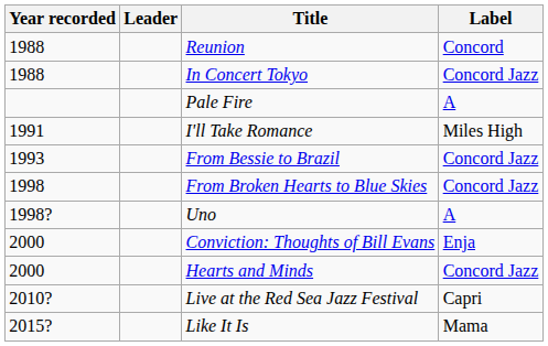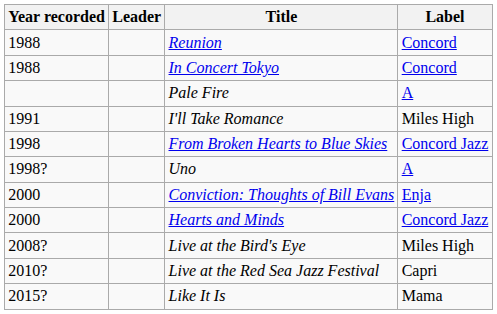 <table class="wikitable sortable">
 <tr>
 <th>Year recorded</th>
 <th>Leader</th>
 <th>Title</th>
 <th>Label</th>
 </tr>
 <tr>
 <td>1988</td>
 <td></td>
 <td><em><a href='#'>Reunion</a></em></td>
 <td><a href='#'>Concord</a></td>
 </tr>
 <tr>
 <td>1988</td>
 <td></td>
 <td><em><a href='#'>In Concert Tokyo</a></em></td>
-<td><a href='#'>Concord Jazz</a></td>
+<td><a href='#'>Concord</a></td>
 </tr>
 <tr>
 <td></td>
 <td></td>
 <td><em>Pale Fire</em></td>
 <td><a href='#'>A</a></td>
 </tr>
 <tr>
 <td>1991</td>
 <td></td>
 <td><em>I'll Take Romance</em></td>
 <td>Miles High</td>
-</tr>
-<tr>
-<td>1993</td>
-<td></td>
-<td><em><a href='#'>From Bessie to Brazil</a></em></td>
-<td><a href='#'>Concord Jazz</a></td>
 </tr>
 <tr>
 <td>1998</td>
 <td></td>
 <td><em><a href='#'>From Broken Hearts to Blue Skies</a></em></td>
 <td><a href='#'>Concord Jazz</a></td>
 </tr>
 <tr>
 <td>1998?</td>
 <td></td>
 <td><em>Uno</em></td>
 <td><a href='#'>A</a></td>
 </tr>
 <tr>
 <td>2000</td>
 <td></td>
 <td><em><a href='#'>Conviction: Thoughts of Bill Evans</a></em></td>
 <td><a href='#'>Enja</a></td>
 </tr>
 <tr>
 <td>2000</td>
 <td></td>
 <td><em><a href='#'>Hearts and Minds</a></em></td>
 <td><a href='#'>Concord Jazz</a></td>
 </tr>
 <tr>
+<td>2008?</td>
+<td></td>
+<td><em>Live at the Bird's Eye</em></td>
+<td>Miles High</td>
+</tr>
+<tr>
 <td>2010?</td>
 <td></td>
 <td><em>Live at the Red Sea Jazz Festival</em></td>
 <td>Capri</td>
 </tr>
 <tr>
 <td>2015?</td>
 <td></td>
 <td><em>Like It Is</em></td>
 <td>Mama</td>
 </tr>
 </table>
